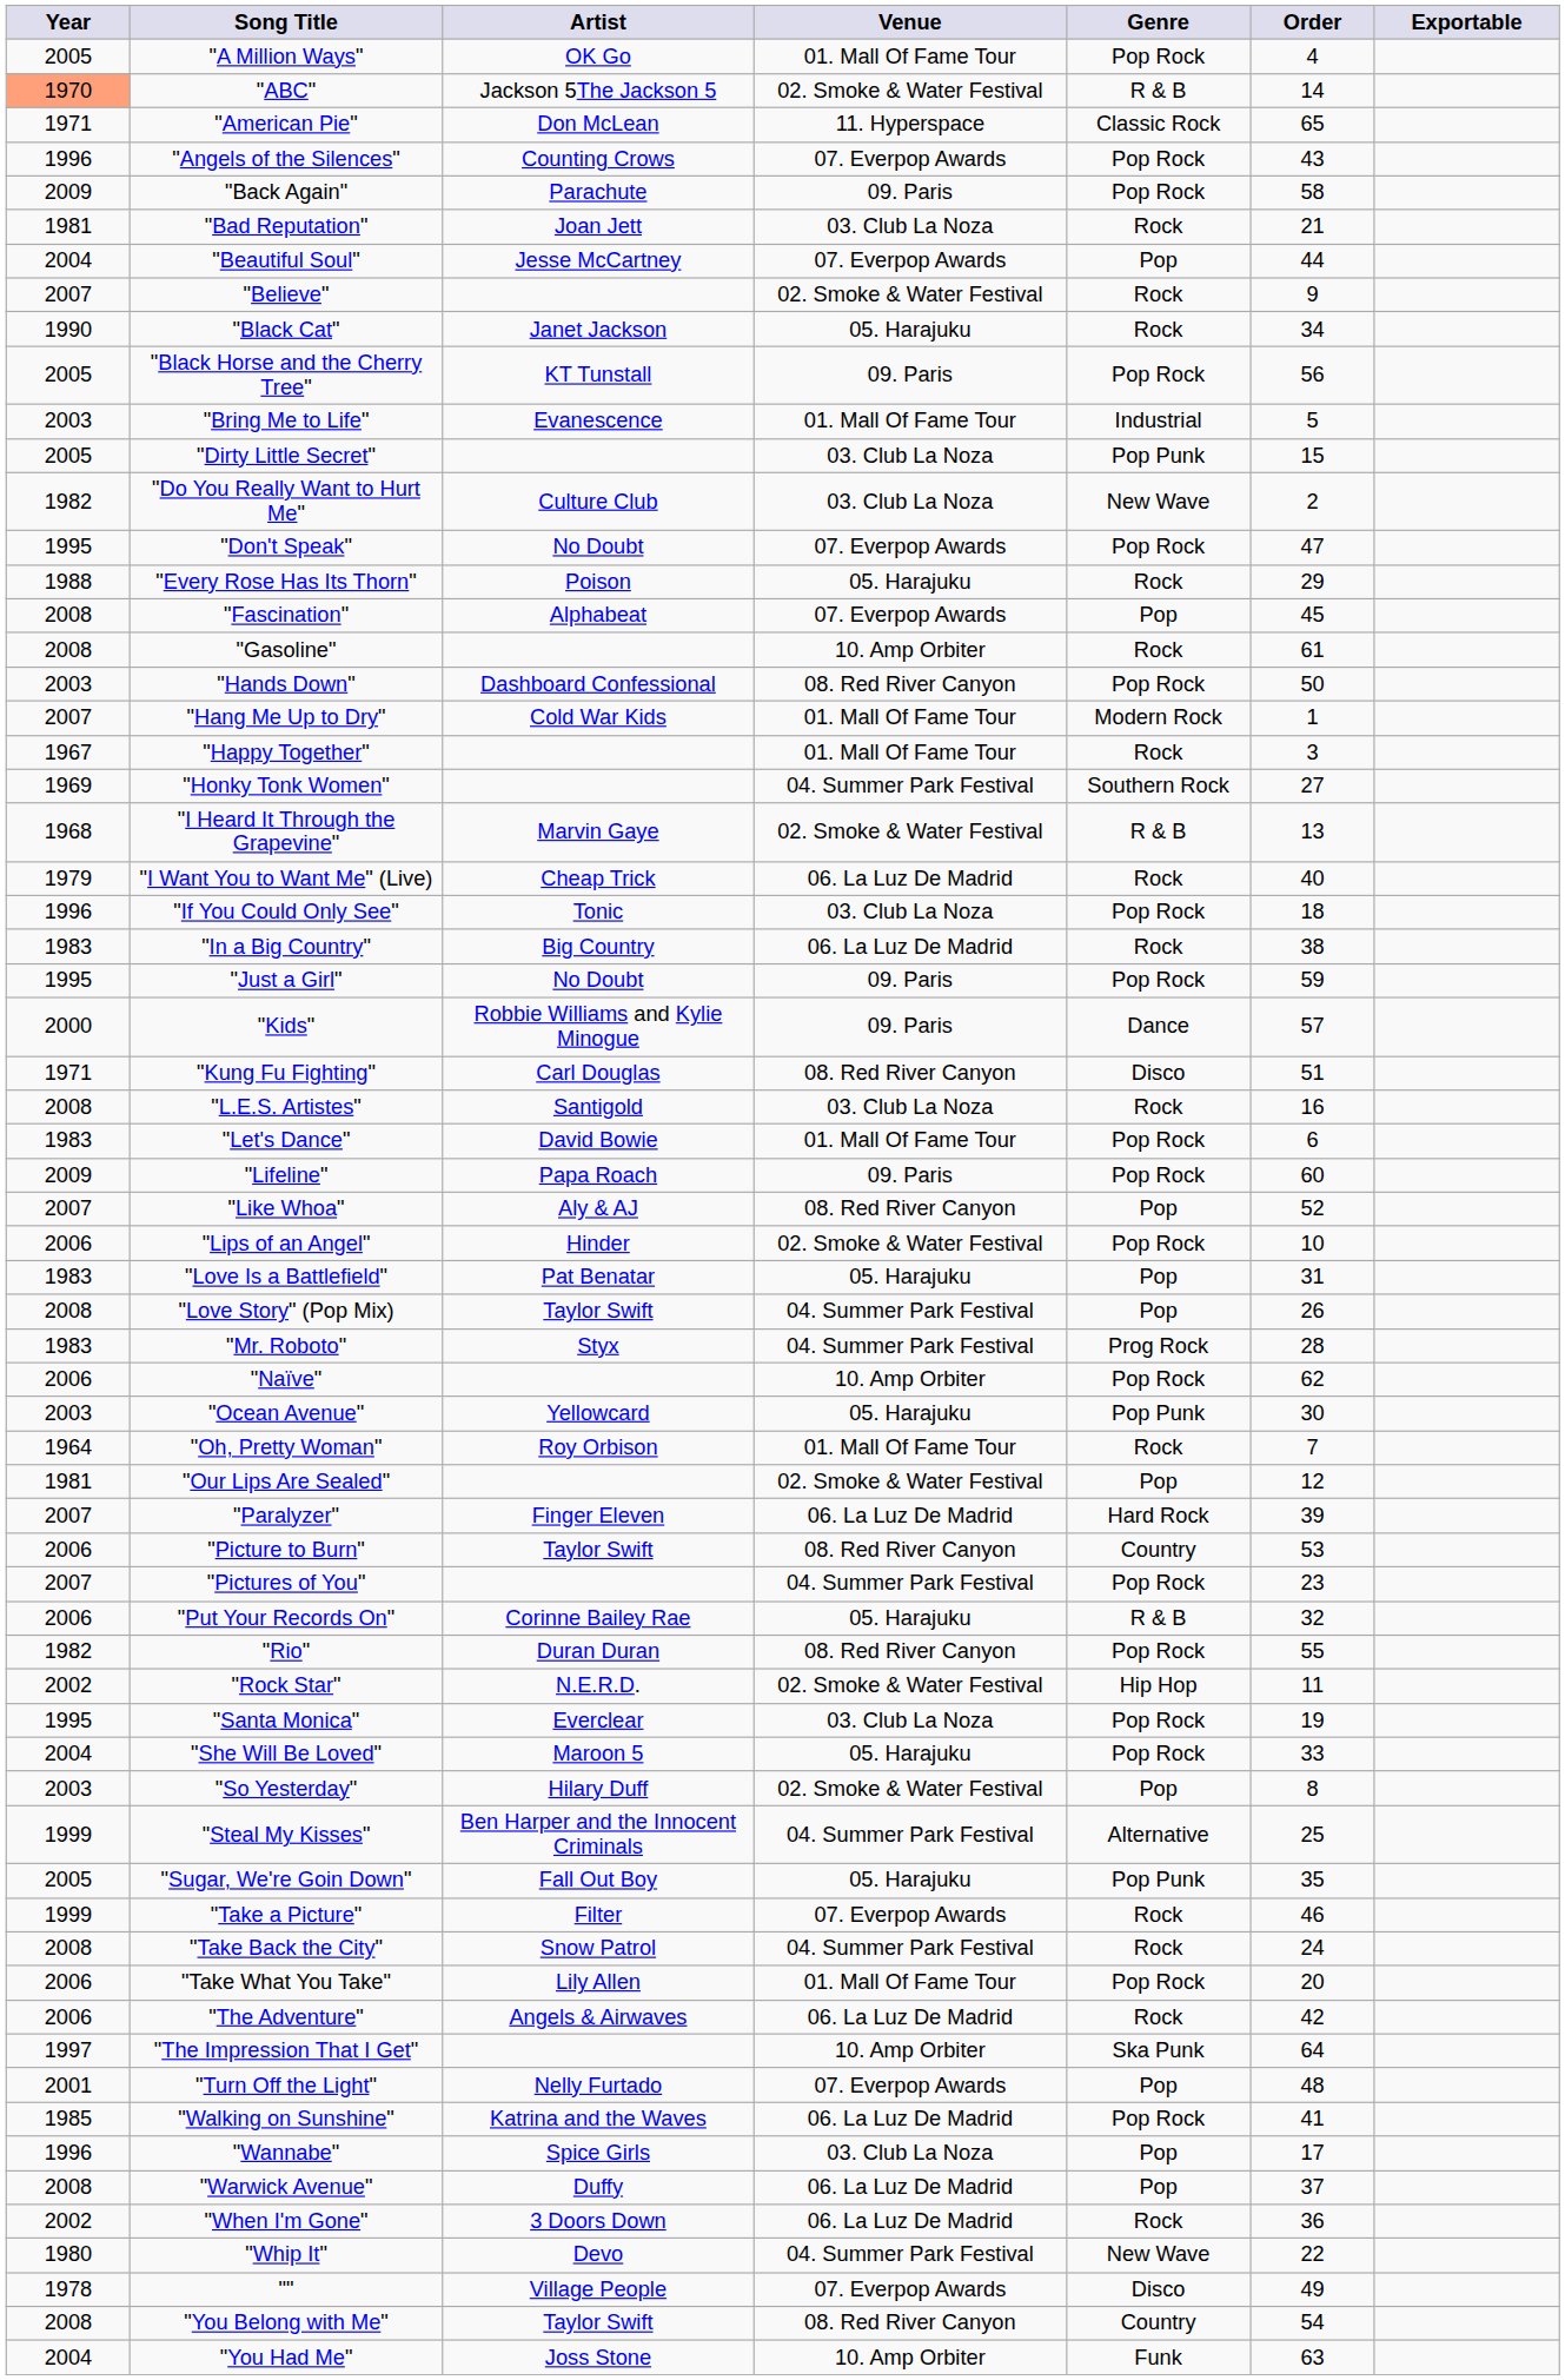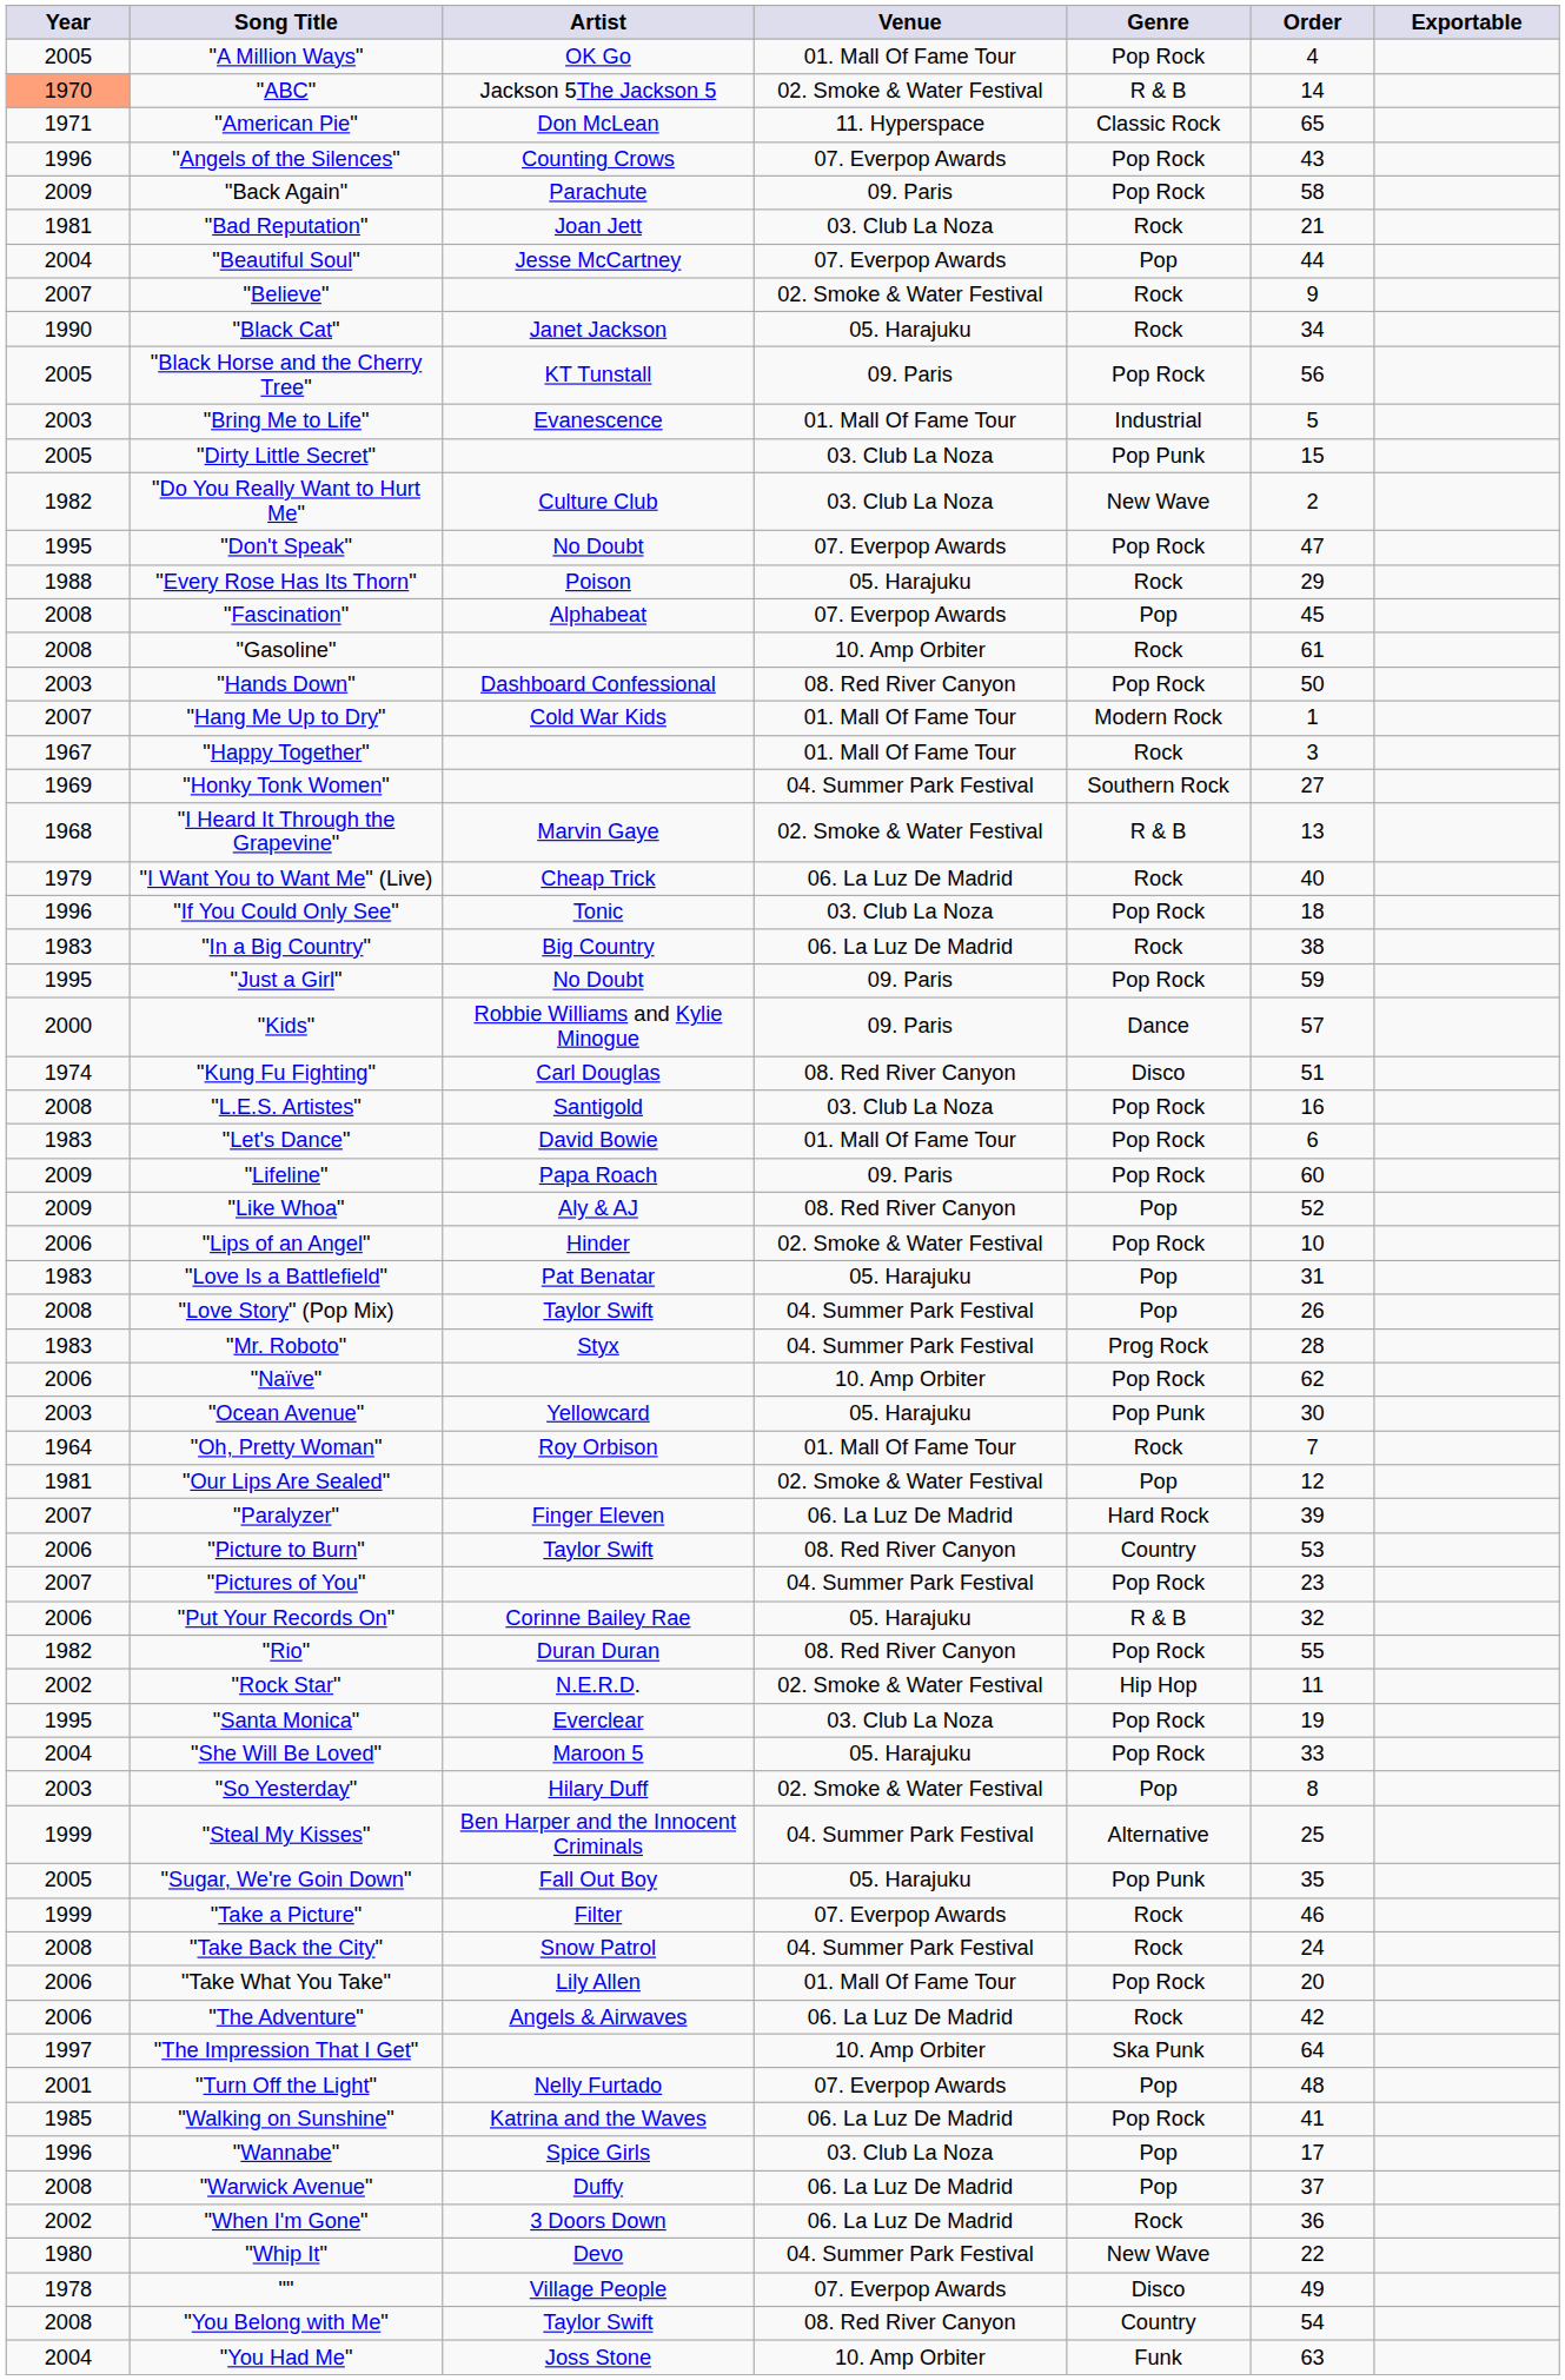 <table class="wikitable sortable" style="text-align:center; margin: 5px;">
 <tr>
 <th style="background:#ddddee;" width=85>Year</th>
 <th style="background:#ddddee;" width=225>Song Title</th>
 <th style="background:#ddddee;" width=225>Artist</th>
 <th style="background:#ddddee;" width=225>Venue</th>
 <th style="background:#ddddee;" width=130>Genre</th>
 <th style="background:#ddddee;" width=85>Order</th>
 <th style="background:#ddddee;" width=130>Exportable</th>
 </tr>
 <tr>
 <td>2005</td>
 <td>"<a href='#'>A Million Ways</a>"</td>
 <td><a href='#'>OK Go</a></td>
 <td>01. Mall Of Fame Tour</td>
 <td>Pop Rock</td>
 <td>4</td>
 <td></td>
 </tr>
 <tr>
 <td style="background: lightsalmon;">1970</td>
 <td>"<a href='#'>ABC</a>"</td>
 <td><span>Jackson 5</span><a href='#'>The Jackson 5</a></td>
 <td>02. Smoke & Water Festival</td>
 <td>R & B</td>
 <td>14</td>
 <td></td>
 </tr>
 <tr>
 <td>1971</td>
 <td>"<a href='#'>American Pie</a>"</td>
 <td><a href='#'>Don McLean</a></td>
 <td>11. Hyperspace</td>
 <td>Classic Rock</td>
 <td>65</td>
 <td></td>
 </tr>
 <tr>
 <td>1996</td>
 <td>"<a href='#'>Angels of the Silences</a>"</td>
 <td><a href='#'>Counting Crows</a></td>
 <td>07. Everpop Awards</td>
 <td>Pop Rock</td>
 <td>43</td>
 <td></td>
 </tr>
 <tr>
 <td>2009</td>
 <td>"Back Again"</td>
 <td><a href='#'>Parachute</a></td>
 <td>09. Paris</td>
 <td>Pop Rock</td>
 <td>58</td>
 <td></td>
 </tr>
 <tr>
 <td>1981</td>
 <td>"<a href='#'>Bad Reputation</a>"</td>
 <td><a href='#'>Joan Jett</a></td>
 <td>03. Club La Noza</td>
 <td>Rock</td>
 <td>21</td>
 <td></td>
 </tr>
 <tr>
 <td>2004</td>
 <td>"<a href='#'>Beautiful Soul</a>"</td>
 <td><a href='#'>Jesse McCartney</a></td>
 <td>07. Everpop Awards</td>
 <td>Pop</td>
 <td>44</td>
 <td></td>
 </tr>
 <tr>
 <td>2007</td>
 <td>"<a href='#'>Believe</a>"</td>
 <td></td>
 <td>02. Smoke & Water Festival</td>
 <td>Rock</td>
 <td>9</td>
 <td></td>
 </tr>
 <tr>
 <td>1990</td>
 <td>"<a href='#'>Black Cat</a>"</td>
 <td><a href='#'>Janet Jackson</a></td>
 <td>05. Harajuku</td>
 <td>Rock</td>
 <td>34</td>
 <td></td>
 </tr>
 <tr>
 <td>2005</td>
 <td>"<a href='#'>Black Horse and the Cherry Tree</a>"</td>
 <td><a href='#'>KT Tunstall</a></td>
 <td>09. Paris</td>
 <td>Pop Rock</td>
 <td>56</td>
 <td></td>
 </tr>
 <tr>
 <td>2003</td>
 <td>"<a href='#'>Bring Me to Life</a>"</td>
 <td><a href='#'>Evanescence</a></td>
 <td>01. Mall Of Fame Tour</td>
 <td>Industrial</td>
 <td>5</td>
 <td></td>
 </tr>
 <tr>
 <td>2005</td>
 <td>"<a href='#'>Dirty Little Secret</a>"</td>
 <td></td>
 <td>03. Club La Noza</td>
 <td>Pop Punk</td>
 <td>15</td>
 <td></td>
 </tr>
 <tr>
 <td>1982</td>
 <td>"<a href='#'>Do You Really Want to Hurt Me</a>"</td>
 <td><a href='#'>Culture Club</a></td>
 <td>03. Club La Noza</td>
 <td>New Wave</td>
 <td>2</td>
 <td></td>
 </tr>
 <tr>
 <td>1995</td>
 <td>"<a href='#'>Don't Speak</a>"</td>
 <td><a href='#'>No Doubt</a></td>
 <td>07. Everpop Awards</td>
 <td>Pop Rock</td>
 <td>47</td>
 <td></td>
 </tr>
 <tr>
 <td>1988</td>
 <td>"<a href='#'>Every Rose Has Its Thorn</a>"</td>
 <td><a href='#'>Poison</a></td>
 <td>05. Harajuku</td>
 <td>Rock</td>
 <td>29</td>
 <td></td>
 </tr>
 <tr>
 <td>2008</td>
 <td>"<a href='#'>Fascination</a>"</td>
 <td><a href='#'>Alphabeat</a></td>
 <td>07. Everpop Awards</td>
 <td>Pop</td>
 <td>45</td>
 <td></td>
 </tr>
 <tr>
 <td>2008</td>
 <td>"Gasoline"</td>
 <td></td>
 <td>10. Amp Orbiter</td>
 <td>Rock</td>
 <td>61</td>
 <td></td>
 </tr>
 <tr>
 <td>2003</td>
 <td>"<a href='#'>Hands Down</a>"</td>
 <td><a href='#'>Dashboard Confessional</a></td>
 <td>08. Red River Canyon</td>
 <td>Pop Rock</td>
 <td>50</td>
 <td></td>
 </tr>
 <tr>
 <td>2007</td>
 <td>"<a href='#'>Hang Me Up to Dry</a>"</td>
 <td><a href='#'>Cold War Kids</a></td>
 <td>01. Mall Of Fame Tour</td>
 <td>Modern Rock</td>
 <td>1</td>
 <td></td>
 </tr>
 <tr>
 <td>1967</td>
 <td>"<a href='#'>Happy Together</a>"</td>
 <td></td>
 <td>01. Mall Of Fame Tour</td>
 <td>Rock</td>
 <td>3</td>
 <td></td>
 </tr>
 <tr>
 <td>1969</td>
 <td>"<a href='#'>Honky Tonk Women</a>"</td>
 <td></td>
 <td>04. Summer Park Festival</td>
 <td>Southern Rock</td>
 <td>27</td>
 <td></td>
 </tr>
 <tr>
 <td>1968</td>
 <td>"<a href='#'>I Heard It Through the Grapevine</a>"</td>
 <td><a href='#'>Marvin Gaye</a></td>
 <td>02. Smoke & Water Festival</td>
 <td>R & B</td>
 <td>13</td>
 <td></td>
 </tr>
 <tr>
 <td>1979</td>
 <td>"<a href='#'>I Want You to Want Me</a>" (Live)</td>
 <td><a href='#'>Cheap Trick</a></td>
 <td>06. La Luz De Madrid</td>
 <td>Rock</td>
 <td>40</td>
 <td></td>
 </tr>
 <tr>
 <td>1996</td>
 <td>"<a href='#'>If You Could Only See</a>"</td>
 <td><a href='#'>Tonic</a></td>
 <td>03. Club La Noza</td>
 <td>Pop Rock</td>
 <td>18</td>
 <td></td>
 </tr>
 <tr>
 <td>1983</td>
 <td>"<a href='#'>In a Big Country</a>"</td>
 <td><a href='#'>Big Country</a></td>
 <td>06. La Luz De Madrid</td>
 <td>Rock</td>
 <td>38</td>
 <td></td>
 </tr>
 <tr>
 <td>1995</td>
 <td>"<a href='#'>Just a Girl</a>"</td>
 <td><a href='#'>No Doubt</a></td>
 <td>09. Paris</td>
 <td>Pop Rock</td>
 <td>59</td>
 <td></td>
 </tr>
 <tr>
 <td>2000</td>
 <td>"<a href='#'>Kids</a>"</td>
 <td><a href='#'>Robbie Williams</a> and <a href='#'>Kylie Minogue</a></td>
 <td>09. Paris</td>
 <td>Dance</td>
 <td>57</td>
 <td></td>
 </tr>
 <tr>
-<td>1971</td>
+<td>1974</td>
 <td>"<a href='#'>Kung Fu Fighting</a>"</td>
 <td><a href='#'>Carl Douglas</a></td>
 <td>08. Red River Canyon</td>
 <td>Disco</td>
 <td>51</td>
 <td></td>
 </tr>
 <tr>
 <td>2008</td>
 <td>"<a href='#'>L.E.S. Artistes</a>"</td>
 <td><a href='#'>Santigold</a></td>
 <td>03. Club La Noza</td>
-<td>Rock</td>
+<td>Pop Rock</td>
 <td>16</td>
 <td></td>
 </tr>
 <tr>
 <td>1983</td>
 <td>"<a href='#'>Let's Dance</a>"</td>
 <td><a href='#'>David Bowie</a></td>
 <td>01. Mall Of Fame Tour</td>
 <td>Pop Rock</td>
 <td>6</td>
 <td></td>
 </tr>
 <tr>
 <td>2009</td>
 <td>"<a href='#'>Lifeline</a>"</td>
 <td><a href='#'>Papa Roach</a></td>
 <td>09. Paris</td>
 <td>Pop Rock</td>
 <td>60</td>
 <td></td>
 </tr>
 <tr>
-<td>2007</td>
+<td>2009</td>
 <td>"<a href='#'>Like Whoa</a>"</td>
 <td><a href='#'>Aly & AJ</a></td>
 <td>08. Red River Canyon</td>
 <td>Pop</td>
 <td>52</td>
 <td></td>
 </tr>
 <tr>
 <td>2006</td>
 <td>"<a href='#'>Lips of an Angel</a>"</td>
 <td><a href='#'>Hinder</a></td>
 <td>02. Smoke & Water Festival</td>
 <td>Pop Rock</td>
 <td>10</td>
 <td></td>
 </tr>
 <tr>
 <td>1983</td>
 <td>"<a href='#'>Love Is a Battlefield</a>"</td>
 <td><a href='#'>Pat Benatar</a></td>
 <td>05. Harajuku</td>
 <td>Pop</td>
 <td>31</td>
 <td></td>
 </tr>
 <tr>
 <td>2008</td>
 <td>"<a href='#'>Love Story</a>" (Pop Mix)</td>
 <td><a href='#'>Taylor Swift</a></td>
 <td>04. Summer Park Festival</td>
 <td>Pop</td>
 <td>26</td>
 <td></td>
 </tr>
 <tr>
 <td>1983</td>
 <td>"<a href='#'>Mr. Roboto</a>"</td>
 <td><a href='#'>Styx</a></td>
 <td>04. Summer Park Festival</td>
 <td>Prog Rock</td>
 <td>28</td>
 <td></td>
 </tr>
 <tr>
 <td>2006</td>
 <td>"<a href='#'>Naïve</a>"</td>
 <td></td>
 <td>10. Amp Orbiter</td>
 <td>Pop Rock</td>
 <td>62</td>
 <td></td>
 </tr>
 <tr>
 <td>2003</td>
 <td>"<a href='#'>Ocean Avenue</a>"</td>
 <td><a href='#'>Yellowcard</a></td>
 <td>05. Harajuku</td>
 <td>Pop Punk</td>
 <td>30</td>
 <td></td>
 </tr>
 <tr>
 <td>1964</td>
 <td>"<a href='#'>Oh, Pretty Woman</a>"</td>
 <td><a href='#'>Roy Orbison</a></td>
 <td>01. Mall Of Fame Tour</td>
 <td>Rock</td>
 <td>7</td>
 <td></td>
 </tr>
 <tr>
 <td>1981</td>
 <td>"<a href='#'>Our Lips Are Sealed</a>"</td>
 <td></td>
 <td>02. Smoke & Water Festival</td>
 <td>Pop</td>
 <td>12</td>
 <td></td>
 </tr>
 <tr>
 <td>2007</td>
 <td>"<a href='#'>Paralyzer</a>"</td>
 <td><a href='#'>Finger Eleven</a></td>
 <td>06. La Luz De Madrid</td>
 <td>Hard Rock</td>
 <td>39</td>
 <td></td>
 </tr>
 <tr>
 <td>2006</td>
 <td>"<a href='#'>Picture to Burn</a>"</td>
 <td><a href='#'>Taylor Swift</a></td>
 <td>08. Red River Canyon</td>
 <td>Country</td>
 <td>53</td>
 <td></td>
 </tr>
 <tr>
 <td>2007</td>
 <td>"<a href='#'>Pictures of You</a>"</td>
 <td></td>
 <td>04. Summer Park Festival</td>
 <td>Pop Rock</td>
 <td>23</td>
 <td></td>
 </tr>
 <tr>
 <td>2006</td>
 <td>"<a href='#'>Put Your Records On</a>"</td>
 <td><a href='#'>Corinne Bailey Rae</a></td>
 <td>05. Harajuku</td>
 <td>R & B</td>
 <td>32</td>
 <td></td>
 </tr>
 <tr>
 <td>1982</td>
 <td>"<a href='#'>Rio</a>"</td>
 <td><a href='#'>Duran Duran</a></td>
 <td>08. Red River Canyon</td>
 <td>Pop Rock</td>
 <td>55</td>
 <td></td>
 </tr>
 <tr>
 <td>2002</td>
 <td>"<a href='#'>Rock Star</a>"</td>
 <td><a href='#'>N.E.R.D</a>.</td>
 <td>02. Smoke & Water Festival</td>
 <td>Hip Hop</td>
 <td>11</td>
 <td></td>
 </tr>
 <tr>
 <td>1995</td>
 <td>"<a href='#'>Santa Monica</a>"</td>
 <td><a href='#'>Everclear</a></td>
 <td>03. Club La Noza</td>
 <td>Pop Rock</td>
 <td>19</td>
 <td></td>
 </tr>
 <tr>
 <td>2004</td>
 <td>"<a href='#'>She Will Be Loved</a>"</td>
 <td><a href='#'>Maroon 5</a></td>
 <td>05. Harajuku</td>
 <td>Pop Rock</td>
 <td>33</td>
 <td></td>
 </tr>
 <tr>
 <td>2003</td>
 <td>"<a href='#'>So Yesterday</a>"</td>
 <td><a href='#'>Hilary Duff</a></td>
 <td>02. Smoke & Water Festival</td>
 <td>Pop</td>
 <td>8</td>
 <td></td>
 </tr>
 <tr>
 <td>1999</td>
 <td>"<a href='#'>Steal My Kisses</a>"</td>
 <td><a href='#'>Ben Harper and the Innocent Criminals</a></td>
 <td>04. Summer Park Festival</td>
 <td>Alternative</td>
 <td>25</td>
 <td></td>
 </tr>
 <tr>
 <td>2005</td>
 <td>"<a href='#'>Sugar, We're Goin Down</a>"</td>
 <td><a href='#'>Fall Out Boy</a></td>
 <td>05. Harajuku</td>
 <td>Pop Punk</td>
 <td>35</td>
 <td></td>
 </tr>
 <tr>
 <td>1999</td>
 <td>"<a href='#'>Take a Picture</a>"</td>
 <td><a href='#'>Filter</a></td>
 <td>07. Everpop Awards</td>
 <td>Rock</td>
 <td>46</td>
 <td></td>
 </tr>
 <tr>
 <td>2008</td>
 <td>"<a href='#'>Take Back the City</a>"</td>
 <td><a href='#'>Snow Patrol</a></td>
 <td>04. Summer Park Festival</td>
 <td>Rock</td>
 <td>24</td>
 <td></td>
 </tr>
 <tr>
 <td>2006</td>
 <td>"Take What You Take"</td>
 <td><a href='#'>Lily Allen</a></td>
 <td>01. Mall Of Fame Tour</td>
 <td>Pop Rock</td>
 <td>20</td>
 <td></td>
 </tr>
 <tr>
 <td>2006</td>
 <td>"<a href='#'>The Adventure</a>"</td>
 <td><a href='#'>Angels & Airwaves</a></td>
 <td>06. La Luz De Madrid</td>
 <td>Rock</td>
 <td>42</td>
 <td></td>
 </tr>
 <tr>
 <td>1997</td>
 <td>"<a href='#'>The Impression That I Get</a>"</td>
 <td></td>
 <td>10. Amp Orbiter</td>
 <td>Ska Punk</td>
 <td>64</td>
 <td></td>
 </tr>
 <tr>
 <td>2001</td>
 <td>"<a href='#'>Turn Off the Light</a>"</td>
 <td><a href='#'>Nelly Furtado</a></td>
 <td>07. Everpop Awards</td>
 <td>Pop</td>
 <td>48</td>
 <td></td>
 </tr>
 <tr>
 <td>1985</td>
 <td>"<a href='#'>Walking on Sunshine</a>"</td>
 <td><a href='#'>Katrina and the Waves</a></td>
 <td>06. La Luz De Madrid</td>
 <td>Pop Rock</td>
 <td>41</td>
 <td></td>
 </tr>
 <tr>
 <td>1996</td>
 <td>"<a href='#'>Wannabe</a>"</td>
 <td><a href='#'>Spice Girls</a></td>
 <td>03. Club La Noza</td>
 <td>Pop</td>
 <td>17</td>
 <td></td>
 </tr>
 <tr>
 <td>2008</td>
 <td>"<a href='#'>Warwick Avenue</a>"</td>
 <td><a href='#'>Duffy</a></td>
 <td>06. La Luz De Madrid</td>
 <td>Pop</td>
 <td>37</td>
 <td></td>
 </tr>
 <tr>
 <td>2002</td>
 <td>"<a href='#'>When I'm Gone</a>"</td>
 <td><a href='#'>3 Doors Down</a></td>
 <td>06. La Luz De Madrid</td>
 <td>Rock</td>
 <td>36</td>
 <td></td>
 </tr>
 <tr>
 <td>1980</td>
 <td>"<a href='#'>Whip It</a>"</td>
 <td><a href='#'>Devo</a></td>
 <td>04. Summer Park Festival</td>
 <td>New Wave</td>
 <td>22</td>
 <td></td>
 </tr>
 <tr>
 <td>1978</td>
 <td>""</td>
 <td><a href='#'>Village People</a></td>
 <td>07. Everpop Awards</td>
 <td>Disco</td>
 <td>49</td>
 <td></td>
 </tr>
 <tr>
 <td>2008</td>
 <td>"<a href='#'>You Belong with Me</a>"</td>
 <td><a href='#'>Taylor Swift</a></td>
 <td>08. Red River Canyon</td>
 <td>Country</td>
 <td>54</td>
 <td></td>
 </tr>
 <tr>
 <td>2004</td>
 <td>"<a href='#'>You Had Me</a>"</td>
 <td><a href='#'>Joss Stone</a></td>
 <td>10. Amp Orbiter</td>
 <td>Funk</td>
 <td>63</td>
 <td></td>
 </tr>
 </table>
